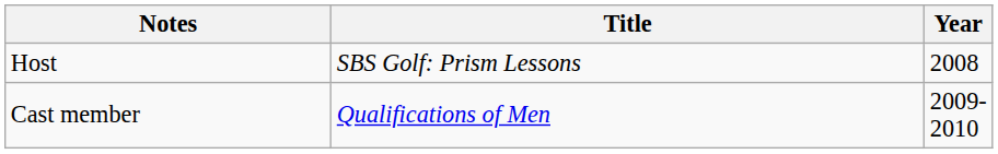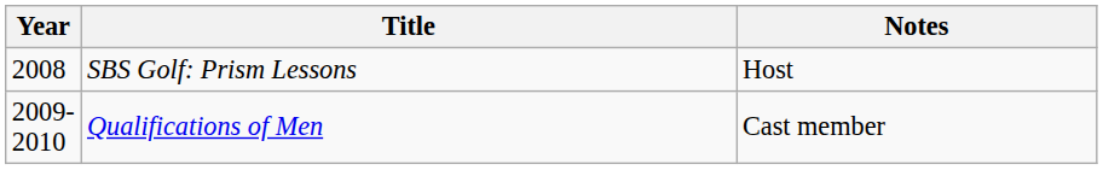 <table class="wikitable" style="width:650px">
 <tr>
+<th width=10>Year</th>
+<th>Title</th>
 <th>Notes</th>
-<th>Title</th>
-<th width=10>Year</th>
 </tr>
 <tr>
+<td>2008</td>
+<td><em>SBS Golf: Prism Lessons</em></td>
 <td>Host</td>
-<td><em>SBS Golf: Prism Lessons</em></td>
-<td>2008</td>
 </tr>
 <tr>
+<td>2009-2010</td>
+<td><em><a href='#'>Qualifications of Men</a></em></td>
 <td>Cast member</td>
-<td><em><a href='#'>Qualifications of Men</a></em></td>
-<td>2009-2010</td>
 </tr>
 </table>
